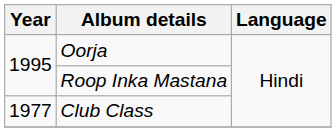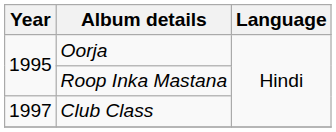 <table class="wikitable" style="text-align:center;">
 <tr>
 <th>Year</th>
 <th>Album details</th>
 <th>Language</th>
 </tr>
 <tr>
 <td rowspan="2">1995</td>
 <td style="text-align:left;"><em>Oorja</em></td>
 <td rowspan="3">Hindi</td>
 </tr>
 <tr>
 <td style="text-align:left;"><em>Roop Inka Mastana</em></td>
 </tr>
 <tr>
-<td>1977</td>
+<td>1997</td>
 <td style="text-align:left;"><em>Club Class</em></td>
 </tr>
 <tr>
 </tr>
 </table>
